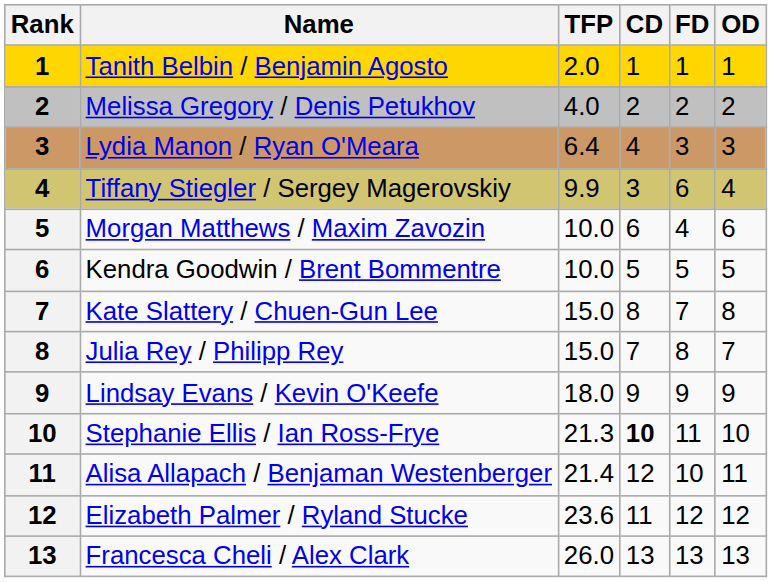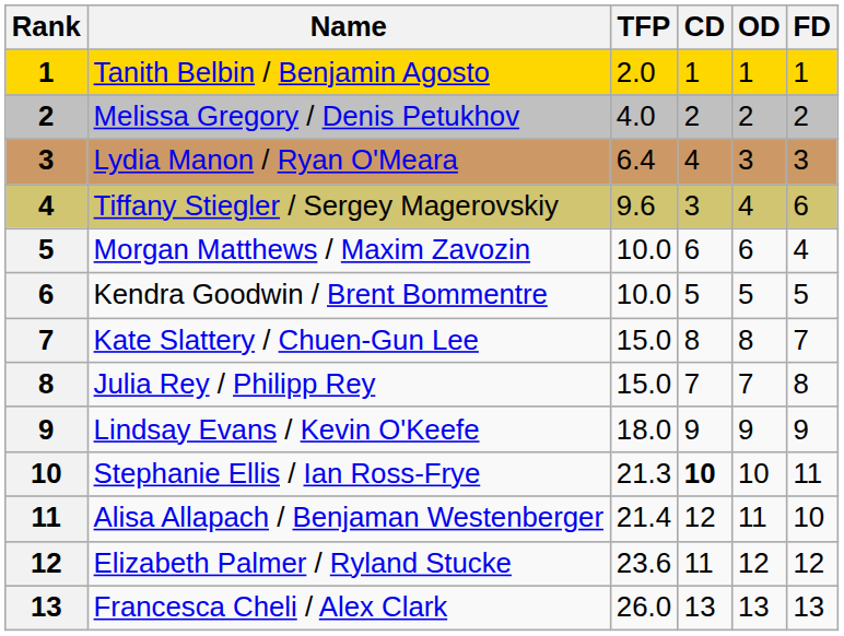 <table class="wikitable">
 <tr>
 <th>Rank</th>
 <th>Name</th>
 <th>TFP</th>
 <th>CD</th>
+<th>OD</th>
 <th>FD</th>
-<th>OD</th>
 </tr>
 <tr bgcolor="gold">
 <td align="center"><strong>1</strong></td>
 <td><a href='#'>Tanith Belbin</a> / <a href='#'>Benjamin Agosto</a></td>
 <td>2.0</td>
 <td>1</td>
 <td>1</td>
 <td>1</td>
 </tr>
 <tr bgcolor="silver">
 <td align="center"><strong>2</strong></td>
 <td><a href='#'>Melissa Gregory</a> / <a href='#'>Denis Petukhov</a></td>
 <td>4.0</td>
 <td>2</td>
 <td>2</td>
 <td>2</td>
 </tr>
 <tr bgcolor="cc9966">
 <td align="center"><strong>3</strong></td>
 <td><a href='#'>Lydia Manon</a> / <a href='#'>Ryan O'Meara</a></td>
 <td>6.4</td>
 <td>4</td>
 <td>3</td>
 <td>3</td>
 </tr>
 <tr bgcolor="#d1c571">
 <td align="center"><strong>4</strong></td>
 <td><a href='#'>Tiffany Stiegler</a> / Sergey Magerovskiy</td>
-<td>9.9</td>
+<td>9.6</td>
 <td>3</td>
+<td>4</td>
 <td>6</td>
-<td>4</td>
 </tr>
 <tr>
 <th>5</th>
 <td><a href='#'>Morgan Matthews</a> / <a href='#'>Maxim Zavozin</a></td>
 <td>10.0</td>
 <td>6</td>
+<td>6</td>
 <td>4</td>
-<td>6</td>
 </tr>
 <tr>
 <th>6</th>
 <td>Kendra Goodwin / <a href='#'>Brent Bommentre</a></td>
 <td>10.0</td>
 <td>5</td>
 <td>5</td>
 <td>5</td>
 </tr>
 <tr>
 <th>7</th>
 <td><a href='#'>Kate Slattery</a> / <a href='#'>Chuen-Gun Lee</a></td>
 <td>15.0</td>
 <td>8</td>
+<td>8</td>
 <td>7</td>
-<td>8</td>
 </tr>
 <tr>
 <th>8</th>
 <td><a href='#'>Julia Rey</a> / <a href='#'>Philipp Rey</a></td>
 <td>15.0</td>
 <td>7</td>
+<td>7</td>
 <td>8</td>
-<td>7</td>
 </tr>
 <tr>
 <th>9</th>
 <td><a href='#'>Lindsay Evans</a> / <a href='#'>Kevin O'Keefe</a></td>
 <td>18.0</td>
 <td>9</td>
 <td>9</td>
 <td>9</td>
 </tr>
 <tr>
 <th>10</th>
 <td><a href='#'>Stephanie Ellis</a> / <a href='#'>Ian Ross-Frye</a></td>
 <td>21.3</td>
 <td><strong>10</strong></td>
+<td>10</td>
 <td>11</td>
-<td>10</td>
 </tr>
 <tr>
 <th>11</th>
 <td><a href='#'>Alisa Allapach</a> / <a href='#'>Benjaman Westenberger</a></td>
 <td>21.4</td>
 <td>12</td>
+<td>11</td>
 <td>10</td>
-<td>11</td>
 </tr>
 <tr>
 <th>12</th>
 <td><a href='#'>Elizabeth Palmer</a> / <a href='#'>Ryland Stucke</a></td>
 <td>23.6</td>
 <td>11</td>
 <td>12</td>
 <td>12</td>
 </tr>
 <tr>
 <th>13</th>
 <td><a href='#'>Francesca Cheli</a> / <a href='#'>Alex Clark</a></td>
 <td>26.0</td>
 <td>13</td>
 <td>13</td>
 <td>13</td>
 </tr>
 </table>
